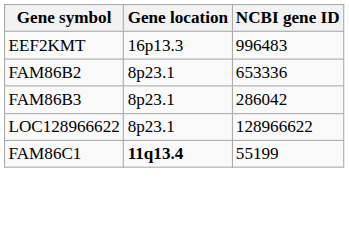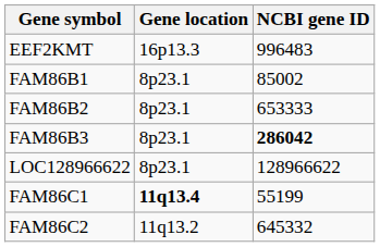 <table class="wikitable">
 <tr>
 <th>Gene symbol</th>
 <th>Gene location</th>
 <th>NCBI gene ID</th>
 </tr>
 <tr>
 <td>EEF2KMT</td>
 <td>16p13.3</td>
 <td>996483</td>
 </tr>
 <tr>
+<td>FAM86B1</td>
+<td>8p23.1</td>
+<td>85002</td>
+</tr>
+<tr>
 <td>FAM86B2</td>
 <td>8p23.1</td>
-<td>653336</td>
+<td>653333</td>
 </tr>
 <tr>
 <td>FAM86B3</td>
 <td>8p23.1</td>
-<td>286042</td>
+<td><strong>286042</strong></td>
 </tr>
 <tr>
 <td>LOC128966622</td>
 <td>8p23.1</td>
 <td>128966622</td>
 </tr>
 <tr>
 <td>FAM86C1</td>
 <td><strong>11q13.4</strong></td>
 <td>55199</td>
 </tr>
+<tr>
+<td>FAM86C2</td>
+<td>11q13.2</td>
+<td>645332</td>
+</tr>
 </table>
